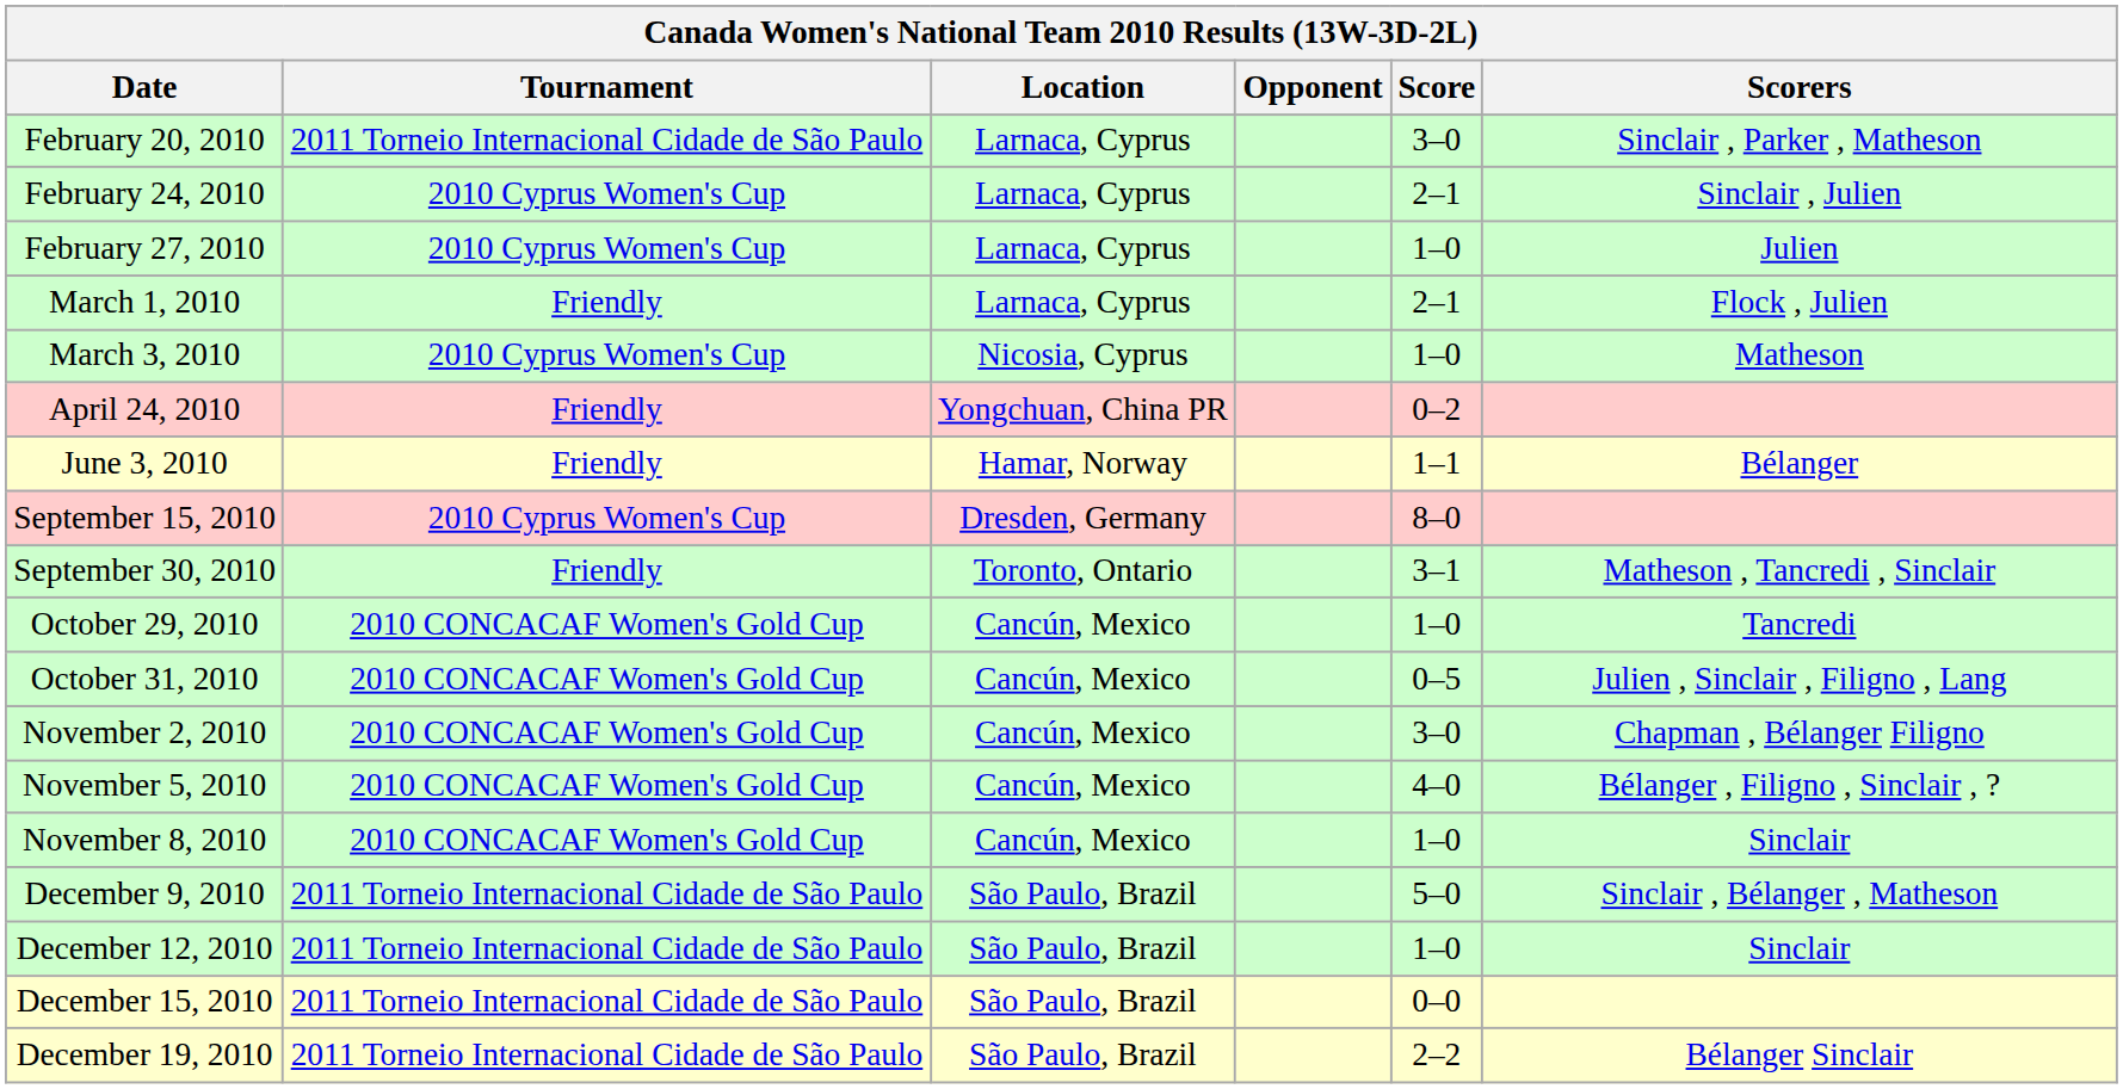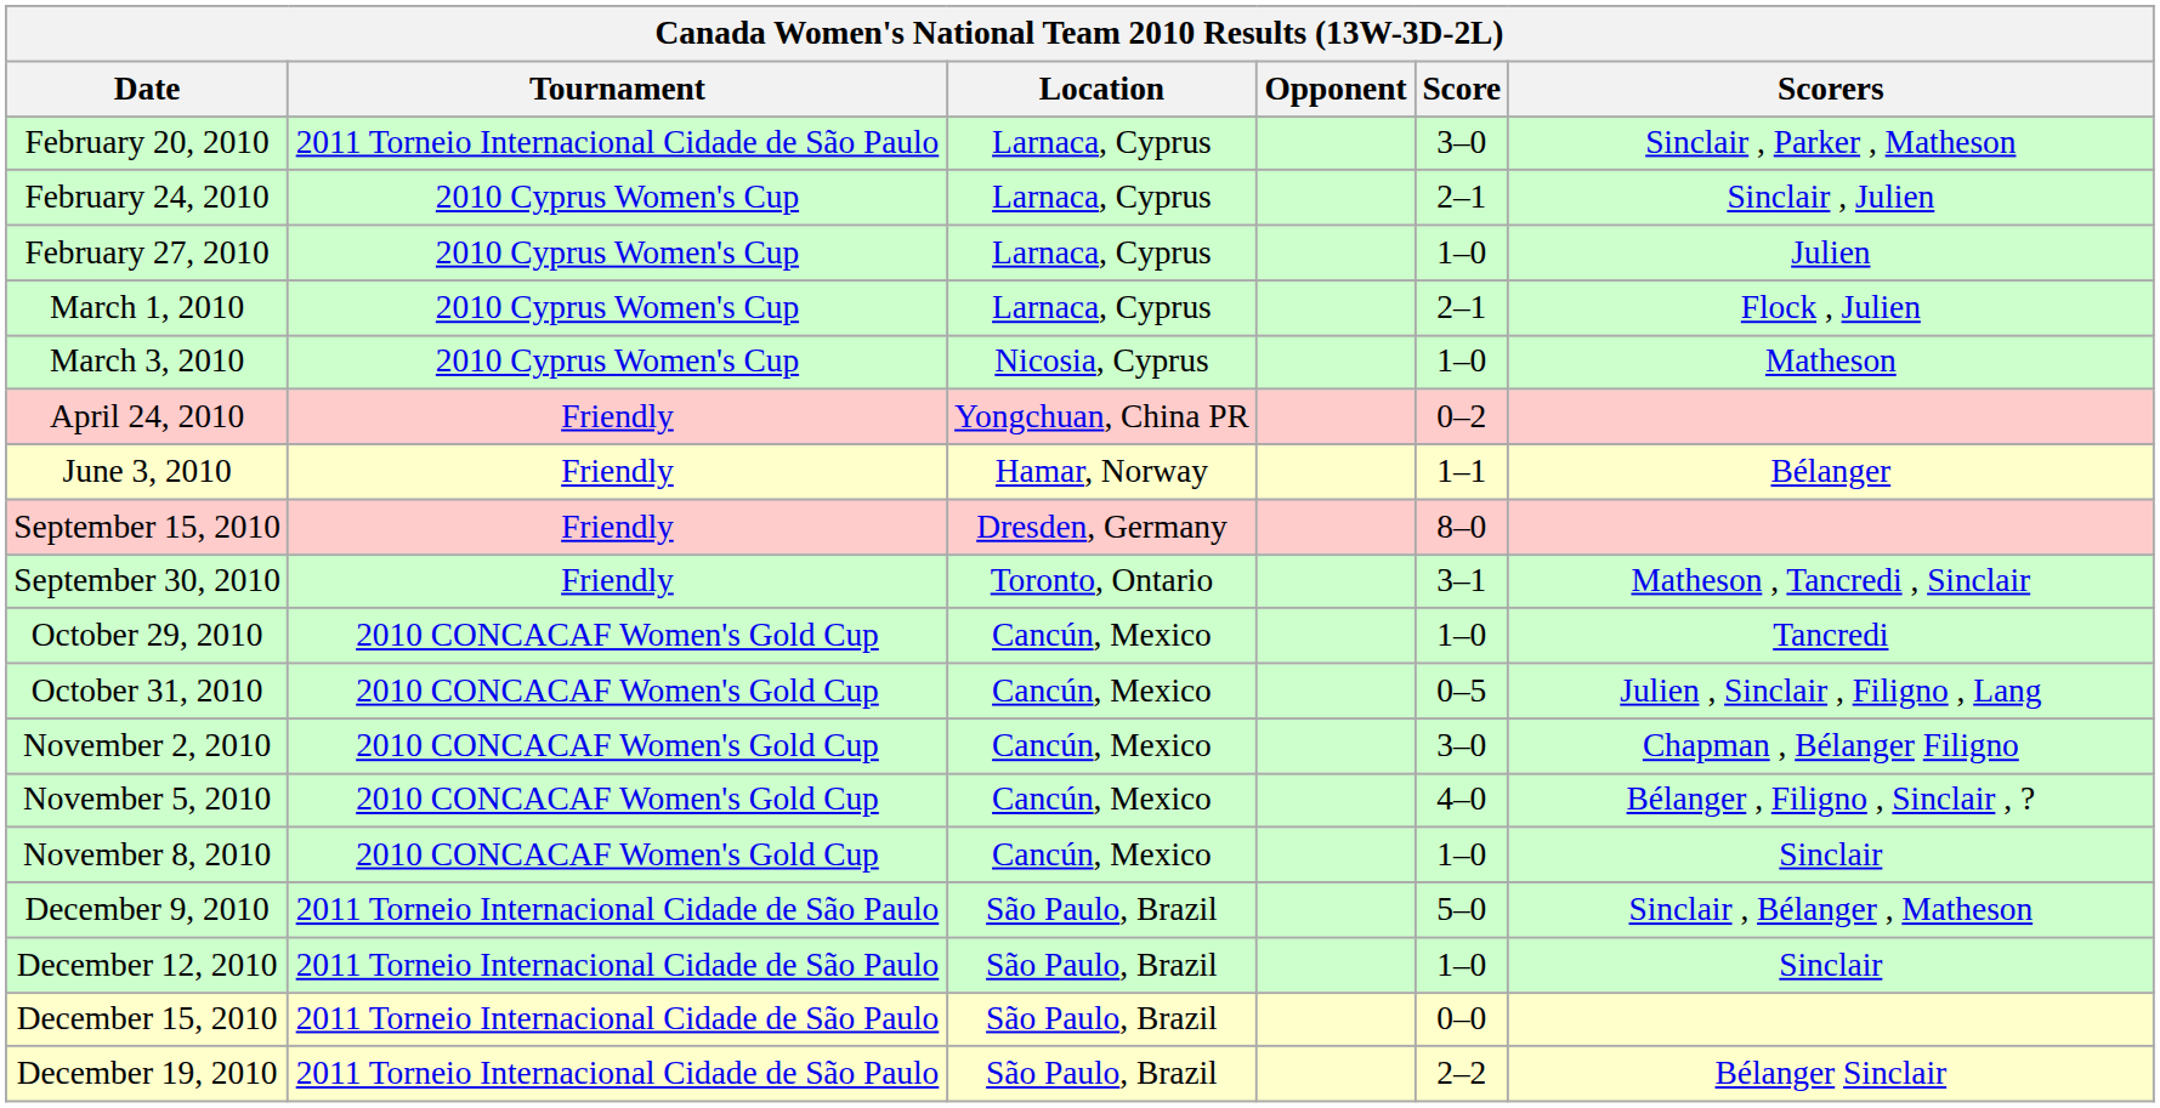 <table class="wikitable collapsible collapsed" style="font-size:90%">
 <tr>
 <th colspan="6"><strong>Canada Women's National Team 2010 Results (13W-3D-2L)</strong></th>
 </tr>
 <tr>
 <th>Date</th>
 <th>Tournament</th>
 <th>Location</th>
 <th>Opponent</th>
 <th>Score</th>
 <th width=30%>Scorers</th>
 </tr>
 <tr style="background:#cfc;">
 <td style="text-align: center;">February 20, 2010</td>
 <td style="text-align: center;"><a href='#'>2011 Torneio Internacional Cidade de São Paulo</a></td>
 <td style="text-align: center;"><a href='#'>Larnaca</a>, Cyprus</td>
 <td></td>
 <td style="text-align: center;">3–0</td>
 <td style="text-align: center;"><a href='#'>Sinclair</a> , <a href='#'>Parker</a> , <a href='#'>Matheson</a> </td>
 </tr>
 <tr style="background:#cfc;">
 <td style="text-align: center;">February 24, 2010</td>
 <td style="text-align: center;"><a href='#'>2010 Cyprus Women's Cup</a></td>
 <td style="text-align: center;"><a href='#'>Larnaca</a>, Cyprus</td>
 <td></td>
 <td style="text-align: center;">2–1</td>
 <td style="text-align: center;"><a href='#'>Sinclair</a> , <a href='#'>Julien</a> </td>
 </tr>
 <tr style="background:#cfc;">
 <td style="text-align: center;">February 27, 2010</td>
 <td style="text-align: center;"><a href='#'>2010 Cyprus Women's Cup</a></td>
 <td style="text-align: center;"><a href='#'>Larnaca</a>, Cyprus</td>
 <td></td>
 <td style="text-align: center;">1–0</td>
 <td style="text-align: center;"><a href='#'>Julien</a> </td>
 </tr>
 <tr style="background:#cfc;">
 <td style="text-align: center;">March 1, 2010</td>
-<td style="text-align: center;"><a href='#'>Friendly</a></td>
+<td style="text-align: center;"><a href='#'>2010 Cyprus Women's Cup</a></td>
 <td style="text-align: center;"><a href='#'>Larnaca</a>, Cyprus</td>
 <td></td>
 <td style="text-align: center;">2–1</td>
 <td style="text-align: center;"><a href='#'>Flock</a> , <a href='#'>Julien</a> </td>
 </tr>
 <tr style="background:#cfc;">
 <td style="text-align: center;">March 3, 2010</td>
 <td style="text-align: center;"><a href='#'>2010 Cyprus Women's Cup</a></td>
 <td style="text-align: center;"><a href='#'>Nicosia</a>, Cyprus</td>
 <td></td>
 <td style="text-align: center;">1–0</td>
 <td style="text-align: center;"><a href='#'>Matheson</a> </td>
 </tr>
 <tr style="background:#fcc;">
 <td style="text-align: center;">April 24, 2010</td>
 <td style="text-align: center;"><a href='#'>Friendly</a></td>
 <td style="text-align: center;"><a href='#'>Yongchuan</a>, China PR</td>
 <td></td>
 <td style="text-align: center;">0–2</td>
 <td style="text-align: center;"></td>
 </tr>
 <tr style="background:#ffc;">
 <td style="text-align: center;">June 3, 2010</td>
 <td style="text-align: center;"><a href='#'>Friendly</a></td>
 <td style="text-align: center;"><a href='#'>Hamar</a>, Norway</td>
 <td></td>
 <td style="text-align: center;">1–1</td>
 <td style="text-align: center;"><a href='#'>Bélanger</a> </td>
 </tr>
 <tr style="background:#fcc;">
 <td style="text-align: center;">September 15, 2010</td>
-<td style="text-align: center;"><a href='#'>2010 Cyprus Women's Cup</a></td>
+<td style="text-align: center;"><a href='#'>Friendly</a></td>
 <td style="text-align: center;"><a href='#'>Dresden</a>, Germany</td>
 <td></td>
 <td style="text-align: center;">8–0</td>
 <td style="text-align: center;"></td>
 </tr>
 <tr style="background:#cfc;">
 <td style="text-align: center;">September 30, 2010</td>
 <td style="text-align: center;"><a href='#'>Friendly</a></td>
 <td style="text-align: center;"><a href='#'>Toronto</a>, Ontario</td>
 <td></td>
 <td style="text-align: center;">3–1</td>
 <td style="text-align: center;"><a href='#'>Matheson</a> , <a href='#'>Tancredi</a> , <a href='#'>Sinclair</a> </td>
 </tr>
 <tr style="background:#cfc;">
 <td style="text-align: center;">October 29, 2010</td>
 <td style="text-align: center;"><a href='#'>2010 CONCACAF Women's Gold Cup</a></td>
 <td style="text-align: center;"><a href='#'>Cancún</a>, Mexico</td>
 <td></td>
 <td style="text-align: center;">1–0</td>
 <td style="text-align: center;"><a href='#'>Tancredi</a> </td>
 </tr>
 <tr style="background:#cfc;">
 <td style="text-align: center;">October 31, 2010</td>
 <td style="text-align: center;"><a href='#'>2010 CONCACAF Women's Gold Cup</a></td>
 <td style="text-align: center;"><a href='#'>Cancún</a>, Mexico</td>
 <td></td>
 <td style="text-align: center;">0–5</td>
 <td style="text-align: center;"><a href='#'>Julien</a> , <a href='#'>Sinclair</a> , <a href='#'>Filigno</a> , <a href='#'>Lang</a> </td>
 </tr>
 <tr style="background:#cfc;">
 <td style="text-align: center;">November 2, 2010</td>
 <td style="text-align: center;"><a href='#'>2010 CONCACAF Women's Gold Cup</a></td>
 <td style="text-align: center;"><a href='#'>Cancún</a>, Mexico</td>
 <td></td>
 <td style="text-align: center;">3–0</td>
 <td style="text-align: center;"><a href='#'>Chapman</a> , <a href='#'>Bélanger</a>  <a href='#'>Filigno</a> </td>
 </tr>
 <tr style="background:#cfc;">
 <td style="text-align: center;">November 5, 2010</td>
 <td style="text-align: center;"><a href='#'>2010 CONCACAF Women's Gold Cup</a></td>
 <td style="text-align: center;"><a href='#'>Cancún</a>, Mexico</td>
 <td></td>
 <td style="text-align: center;">4–0</td>
 <td style="text-align: center;"><a href='#'>Bélanger</a> , <a href='#'>Filigno</a> , <a href='#'>Sinclair</a> , ? </td>
 </tr>
 <tr style="background:#cfc;">
 <td style="text-align: center;">November 8, 2010</td>
 <td style="text-align: center;"><a href='#'>2010 CONCACAF Women's Gold Cup</a></td>
 <td style="text-align: center;"><a href='#'>Cancún</a>, Mexico</td>
 <td></td>
 <td style="text-align: center;">1–0</td>
 <td style="text-align: center;"><a href='#'>Sinclair</a> </td>
 </tr>
 <tr style="background:#cfc;">
 <td style="text-align: center;">December 9, 2010</td>
 <td style="text-align: center;"><a href='#'>2011 Torneio Internacional Cidade de São Paulo</a></td>
 <td style="text-align: center;"><a href='#'>São Paulo</a>, Brazil</td>
 <td></td>
 <td style="text-align: center;">5–0</td>
 <td style="text-align: center;"><a href='#'>Sinclair</a> , <a href='#'>Bélanger</a> , <a href='#'>Matheson</a> </td>
 </tr>
 <tr style="background:#cfc;">
 <td style="text-align: center;">December 12, 2010</td>
 <td style="text-align: center;"><a href='#'>2011 Torneio Internacional Cidade de São Paulo</a></td>
 <td style="text-align: center;"><a href='#'>São Paulo</a>, Brazil</td>
 <td></td>
 <td style="text-align: center;">1–0</td>
 <td style="text-align: center;"><a href='#'>Sinclair</a> </td>
 </tr>
 <tr style="background:#ffc;">
 <td style="text-align: center;">December 15, 2010</td>
 <td style="text-align: center;"><a href='#'>2011 Torneio Internacional Cidade de São Paulo</a></td>
 <td style="text-align: center;"><a href='#'>São Paulo</a>, Brazil</td>
 <td></td>
 <td style="text-align: center;">0–0</td>
 <td style="text-align: center;"></td>
 </tr>
 <tr style="background:#ffc;">
 <td style="text-align: center;">December 19, 2010</td>
 <td style="text-align: center;"><a href='#'>2011 Torneio Internacional Cidade de São Paulo</a></td>
 <td style="text-align: center;"><a href='#'>São Paulo</a>, Brazil</td>
 <td></td>
 <td style="text-align: center;">2–2</td>
 <td style="text-align: center;"><a href='#'>Bélanger</a> <a href='#'>Sinclair</a> </td>
 </tr>
 </table>
